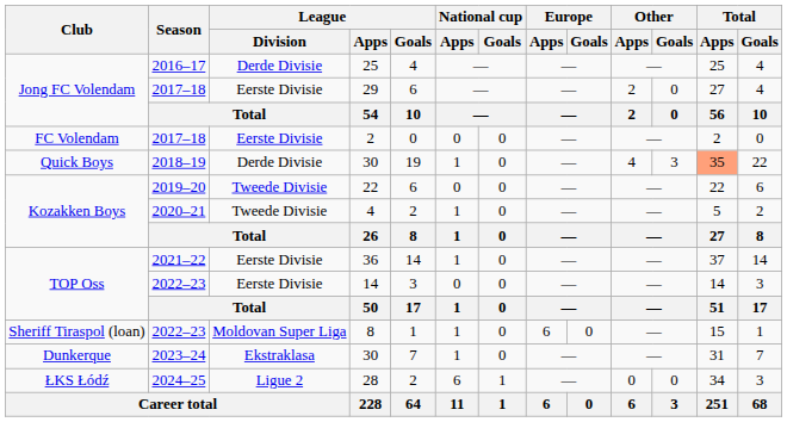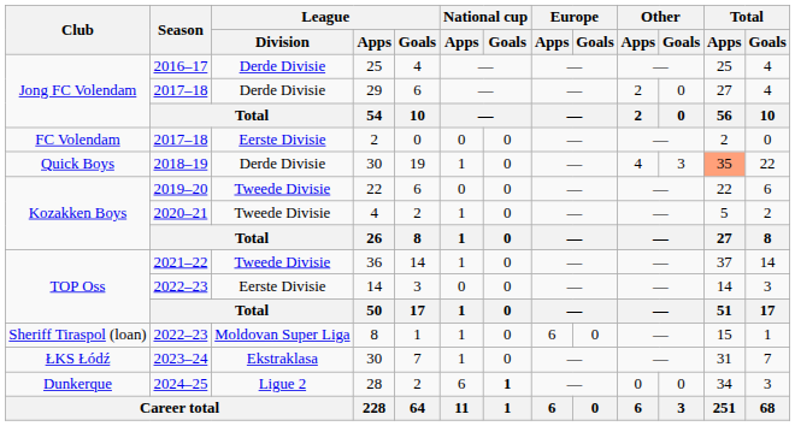 <table class="wikitable" style="text-align:center">
 <tr>
 <th rowspan="2">Club</th>
 <th rowspan="2">Season</th>
 <th colspan="3">League</th>
 <th colspan="2">National cup</th>
 <th colspan="2">Europe</th>
 <th colspan="2">Other</th>
 <th colspan="2">Total</th>
 </tr>
 <tr>
 <th>Division</th>
 <th>Apps</th>
 <th>Goals</th>
 <th>Apps</th>
 <th>Goals</th>
 <th>Apps</th>
 <th>Goals</th>
 <th>Apps</th>
 <th>Goals</th>
 <th>Apps</th>
 <th>Goals</th>
 </tr>
 <tr>
 <td rowspan="3"><a href='#'>Jong FC Volendam</a></td>
 <td><a href='#'>2016–17</a></td>
 <td><a href='#'>Derde Divisie</a></td>
 <td>25</td>
 <td>4</td>
 <td colspan="2">—</td>
 <td colspan="2">—</td>
 <td colspan="2">—</td>
 <td>25</td>
 <td>4</td>
 </tr>
 <tr>
 <td><a href='#'>2017–18</a></td>
-<td>Eerste Divisie</td>
+<td>Derde Divisie</td>
 <td>29</td>
 <td>6</td>
 <td colspan="2">—</td>
 <td colspan="2">—</td>
 <td>2</td>
 <td>0</td>
 <td>27</td>
 <td>4</td>
 </tr>
 <tr>
 <th colspan="2">Total</th>
 <th>54</th>
 <th>10</th>
 <th colspan="2">—</th>
 <th colspan="2">—</th>
 <th>2</th>
 <th>0</th>
 <th>56</th>
 <th>10</th>
 </tr>
 <tr>
 <td><a href='#'>FC Volendam</a></td>
 <td><a href='#'>2017–18</a></td>
 <td><a href='#'>Eerste Divisie</a></td>
 <td>2</td>
 <td>0</td>
 <td>0</td>
 <td>0</td>
 <td colspan="2">—</td>
 <td colspan="2">—</td>
 <td>2</td>
 <td>0</td>
 </tr>
 <tr>
 <td><a href='#'>Quick Boys</a></td>
 <td><a href='#'>2018–19</a></td>
 <td>Derde Divisie</td>
 <td>30</td>
 <td>19</td>
 <td>1</td>
 <td>0</td>
 <td colspan="2">—</td>
 <td>4</td>
 <td>3</td>
 <td style="background: lightsalmon;">35</td>
 <td>22</td>
 </tr>
 <tr>
 <td rowspan="3"><a href='#'>Kozakken Boys</a></td>
 <td><a href='#'>2019–20</a></td>
 <td><a href='#'>Tweede Divisie</a></td>
 <td>22</td>
 <td>6</td>
 <td>0</td>
 <td>0</td>
 <td colspan="2">—</td>
 <td colspan="2">—</td>
 <td>22</td>
 <td>6</td>
 </tr>
 <tr>
 <td><a href='#'>2020–21</a></td>
 <td>Tweede Divisie</td>
 <td>4</td>
 <td>2</td>
 <td>1</td>
 <td>0</td>
 <td colspan="2">—</td>
 <td colspan="2">—</td>
 <td>5</td>
 <td>2</td>
 </tr>
 <tr>
 <th colspan="2">Total</th>
 <th>26</th>
 <th>8</th>
 <th>1</th>
 <th>0</th>
 <th colspan="2">—</th>
 <th colspan="2">—</th>
 <th>27</th>
 <th>8</th>
 </tr>
 <tr>
 <td rowspan="3"><a href='#'>TOP Oss</a></td>
 <td><a href='#'>2021–22</a></td>
-<td>Eerste Divisie</td>
+<td><a href='#'>Tweede Divisie</a></td>
 <td>36</td>
 <td>14</td>
 <td>1</td>
 <td>0</td>
 <td colspan="2">—</td>
 <td colspan="2">—</td>
 <td>37</td>
 <td>14</td>
 </tr>
 <tr>
 <td><a href='#'>2022–23</a></td>
 <td>Eerste Divisie</td>
 <td>14</td>
 <td>3</td>
 <td>0</td>
 <td>0</td>
 <td colspan="2">—</td>
 <td colspan="2">—</td>
 <td>14</td>
 <td>3</td>
 </tr>
 <tr>
 <th colspan="2">Total</th>
 <th>50</th>
 <th>17</th>
 <th>1</th>
 <th>0</th>
 <th colspan="2">—</th>
 <th colspan="2">—</th>
 <th>51</th>
 <th>17</th>
 </tr>
 <tr>
 <td><a href='#'>Sheriff Tiraspol</a> (loan)</td>
 <td><a href='#'>2022–23</a></td>
 <td><a href='#'>Moldovan Super Liga</a></td>
 <td>8</td>
 <td>1</td>
 <td>1</td>
 <td>0</td>
 <td>6</td>
 <td>0</td>
 <td colspan="2">—</td>
 <td>15</td>
 <td>1</td>
 </tr>
 <tr>
-<td><a href='#'>Dunkerque</a></td>
+<td><a href='#'>ŁKS Łódź</a></td>
 <td><a href='#'>2023–24</a></td>
 <td><a href='#'>Ekstraklasa</a></td>
 <td>30</td>
 <td>7</td>
 <td>1</td>
 <td>0</td>
 <td colspan="2">—</td>
 <td colspan="2">—</td>
 <td>31</td>
 <td>7</td>
 </tr>
 <tr>
-<td><a href='#'>ŁKS Łódź</a></td>
+<td><a href='#'>Dunkerque</a></td>
 <td><a href='#'>2024–25</a></td>
 <td><a href='#'>Ligue 2</a></td>
 <td>28</td>
 <td>2</td>
 <td>6</td>
-<td>1</td>
+<td><strong>1</strong></td>
 <td colspan="2">—</td>
 <td>0</td>
 <td>0</td>
 <td>34</td>
 <td>3</td>
 </tr>
 <tr>
 <th colspan="3">Career total</th>
 <th>228</th>
 <th>64</th>
 <th>11</th>
 <th>1</th>
 <th>6</th>
 <th>0</th>
 <th>6</th>
 <th>3</th>
 <th>251</th>
 <th>68</th>
 </tr>
 </table>
